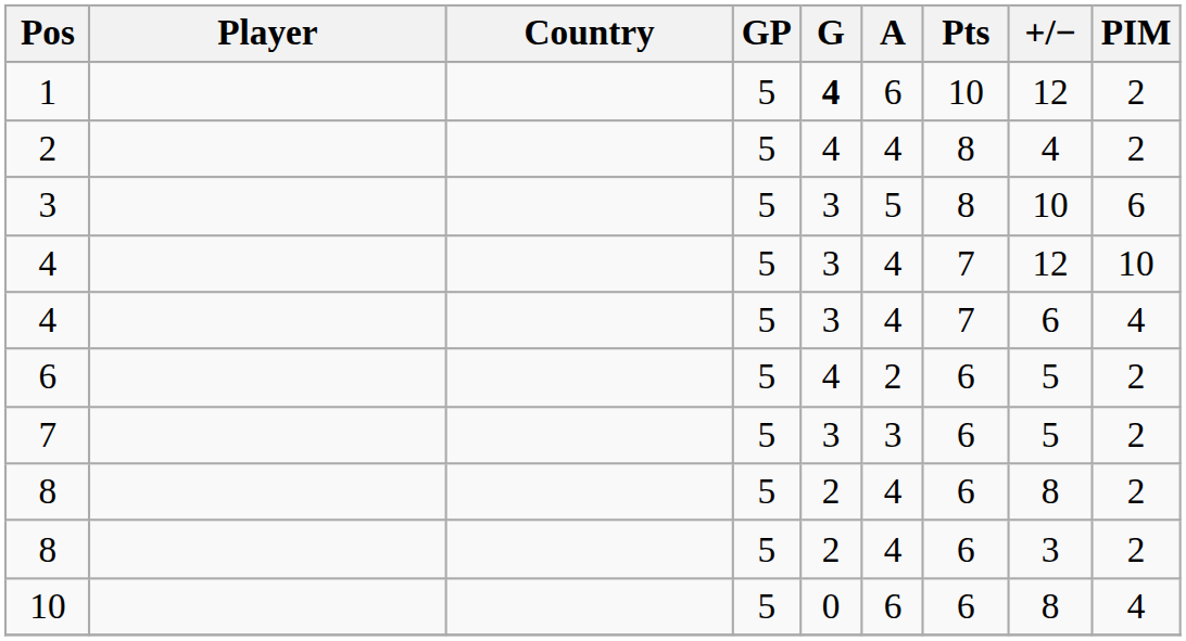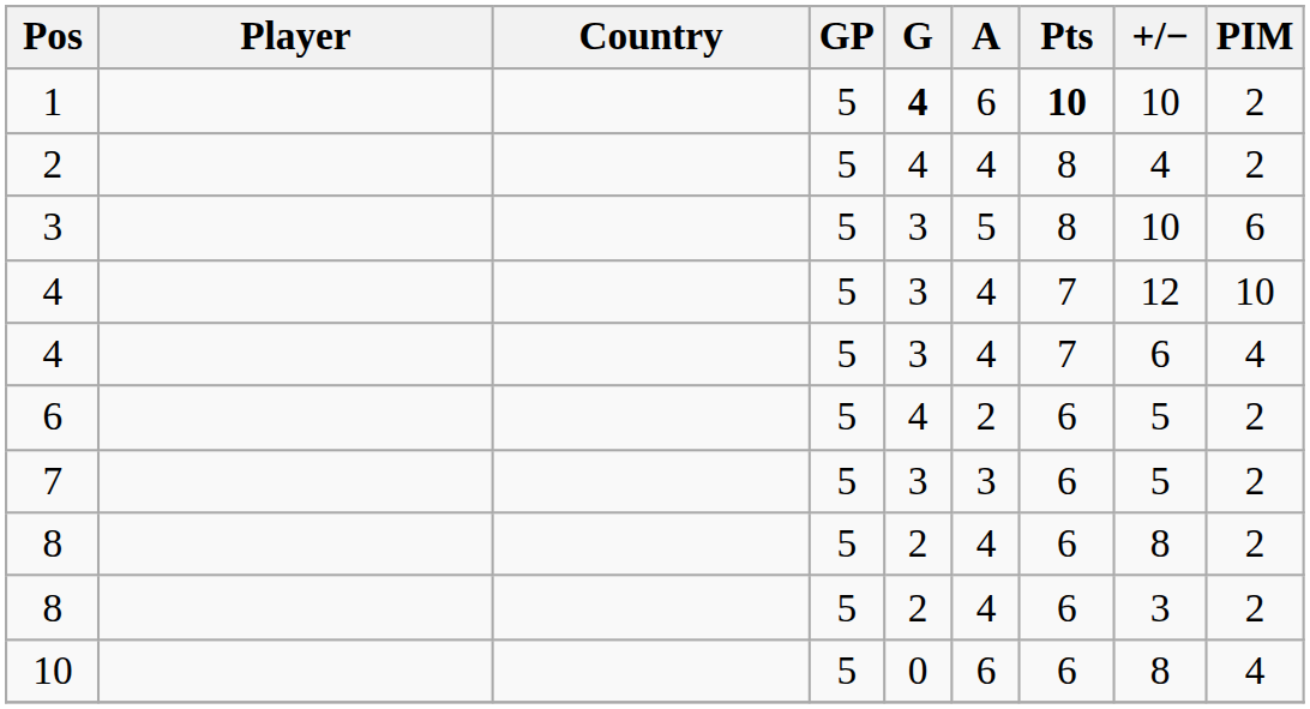 <table class="wikitable sortable" style="text-align: center;">
 <tr>
 <th width="30">Pos</th>
 <th width="150">Player</th>
 <th width="120">Country</th>
 <th width="20">GP</th>
 <th width="20">G</th>
 <th width="20">A</th>
 <th width="30">Pts</th>
 <th width="30">+/−</th>
 <th width="30">PIM</th>
 </tr>
 <tr>
 <td>1</td>
 <td align="left"></td>
 <td align="left"></td>
 <td>5</td>
 <td><strong>4</strong></td>
 <td>6</td>
+<td><strong>10</strong></td>
 <td>10</td>
-<td>12</td>
 <td>2</td>
 </tr>
 <tr>
 <td>2</td>
 <td align="left"></td>
 <td align="left"></td>
 <td>5</td>
 <td>4</td>
 <td>4</td>
 <td>8</td>
 <td>4</td>
 <td>2</td>
 </tr>
 <tr>
 <td>3</td>
 <td align="left"></td>
 <td align="left"></td>
 <td>5</td>
 <td>3</td>
 <td>5</td>
 <td>8</td>
 <td>10</td>
 <td>6</td>
 </tr>
 <tr>
 <td>4</td>
 <td align="left"></td>
 <td align="left"></td>
 <td>5</td>
 <td>3</td>
 <td>4</td>
 <td>7</td>
 <td>12</td>
 <td>10</td>
 </tr>
 <tr>
 <td>4</td>
 <td align="left"></td>
 <td align="left"></td>
 <td>5</td>
 <td>3</td>
 <td>4</td>
 <td>7</td>
 <td>6</td>
 <td>4</td>
 </tr>
 <tr>
 <td>6</td>
 <td align="left"></td>
 <td align="left"></td>
 <td>5</td>
 <td>4</td>
 <td>2</td>
 <td>6</td>
 <td>5</td>
 <td>2</td>
 </tr>
 <tr>
 <td>7</td>
 <td align="left"></td>
 <td align="left"></td>
 <td>5</td>
 <td>3</td>
 <td>3</td>
 <td>6</td>
 <td>5</td>
 <td>2</td>
 </tr>
 <tr>
 <td>8</td>
 <td align="left"></td>
 <td align="left"></td>
 <td>5</td>
 <td>2</td>
 <td>4</td>
 <td>6</td>
 <td>8</td>
 <td>2</td>
 </tr>
 <tr>
 <td>8</td>
 <td align="left"></td>
 <td align="left"></td>
 <td>5</td>
 <td>2</td>
 <td>4</td>
 <td>6</td>
 <td>3</td>
 <td>2</td>
 </tr>
 <tr>
 <td>10</td>
 <td align="left"></td>
 <td align="left"></td>
 <td>5</td>
 <td>0</td>
 <td>6</td>
 <td>6</td>
 <td>8</td>
 <td>4</td>
 </tr>
 <tr>
 </tr>
 </table>
